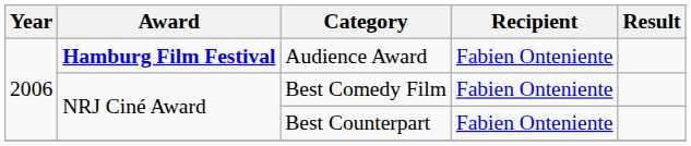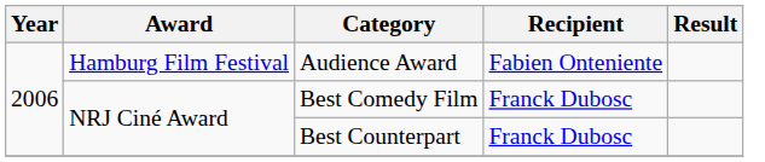 <table class="wikitable">
 <tr>
 <th>Year</th>
 <th>Award</th>
 <th>Category</th>
 <th>Recipient</th>
 <th>Result</th>
 </tr>
 <tr>
 <td rowspan=3>2006</td>
-<td><strong><a href='#'>Hamburg Film Festival</a></strong></td>
+<td><a href='#'>Hamburg Film Festival</a></td>
 <td>Audience Award</td>
 <td><a href='#'>Fabien Onteniente</a></td>
 <td></td>
 </tr>
 <tr>
 <td rowspan=2>NRJ Ciné Award</td>
 <td>Best Comedy Film</td>
-<td><a href='#'>Fabien Onteniente</a></td>
+<td><a href='#'>Franck Dubosc</a></td>
 <td></td>
 </tr>
 <tr>
 <td>Best Counterpart</td>
-<td><a href='#'>Fabien Onteniente</a></td>
+<td><a href='#'>Franck Dubosc</a></td>
 <td></td>
 </tr>
 <tr>
 </tr>
 </table>
